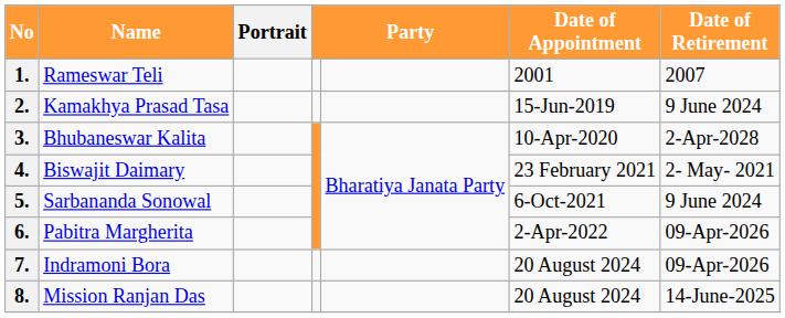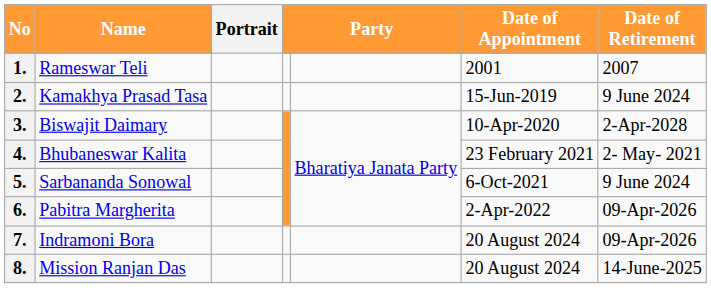 <table class="wikitable sortable">
 <tr>
 <th style="background-color:#FF9933; color:white">No</th>
 <th style="background-color:#FF9933; color:white">Name</th>
 <th>Portrait</th>
 <th colspan="2" style="background-color:#FF9933; color:white">Party</th>
 <th style="background-color:#FF9933; color:white">Date of <br>Appointment</th>
 <th style="background-color:#FF9933; color:white">Date of <br>Retirement</th>
 </tr>
 <tr>
 <th>1.</th>
 <td><a href='#'>Rameswar Teli</a></td>
 <td></td>
 <td></td>
 <td></td>
 <td>2001</td>
 <td>2007</td>
 </tr>
 <tr>
 <th>2.</th>
 <td><a href='#'>Kamakhya Prasad Tasa</a></td>
 <td></td>
 <td></td>
 <td></td>
 <td>15-Jun-2019</td>
 <td>9 June 2024</td>
 </tr>
 <tr>
 <th>3.</th>
-<td><a href='#'>Bhubaneswar Kalita</a></td>
+<td><a href='#'>Biswajit Daimary</a></td>
 <td></td>
 <td rowspan="4" bgcolor="#FF9933"></td>
 <td rowspan="4"><a href='#'>Bharatiya Janata Party</a></td>
 <td>10-Apr-2020</td>
 <td>2-Apr-2028</td>
 </tr>
 <tr>
 <th>4.</th>
-<td><a href='#'>Biswajit Daimary</a></td>
+<td><a href='#'>Bhubaneswar Kalita</a></td>
 <td></td>
 <td>23 February 2021</td>
 <td>2- May- 2021</td>
 </tr>
 <tr>
 <th>5.</th>
 <td><a href='#'>Sarbananda Sonowal</a></td>
 <td></td>
 <td>6-Oct-2021</td>
 <td>9 June 2024</td>
 </tr>
 <tr>
 <th>6.</th>
 <td><a href='#'>Pabitra Margherita</a></td>
 <td></td>
 <td>2-Apr-2022</td>
 <td>09-Apr-2026</td>
 </tr>
 <tr>
 <th>7.</th>
 <td><a href='#'>Indramoni Bora</a></td>
 <td></td>
 <td></td>
 <td></td>
 <td>20 August 2024</td>
 <td>09-Apr-2026</td>
 </tr>
 <tr>
 <th>8.</th>
 <td><a href='#'>Mission Ranjan Das</a></td>
 <td></td>
 <td></td>
 <td></td>
 <td>20 August 2024</td>
 <td>14-June-2025</td>
 </tr>
 <tr>
 </tr>
 </table>
